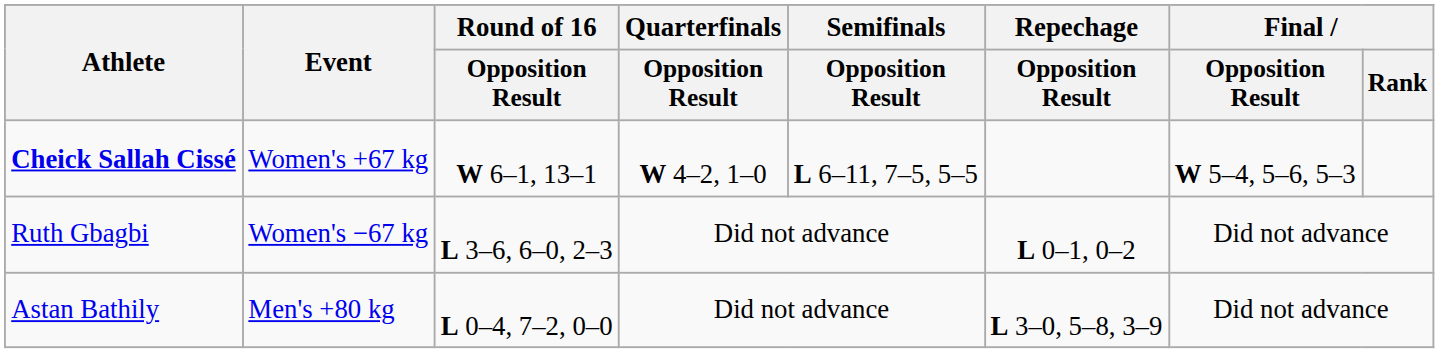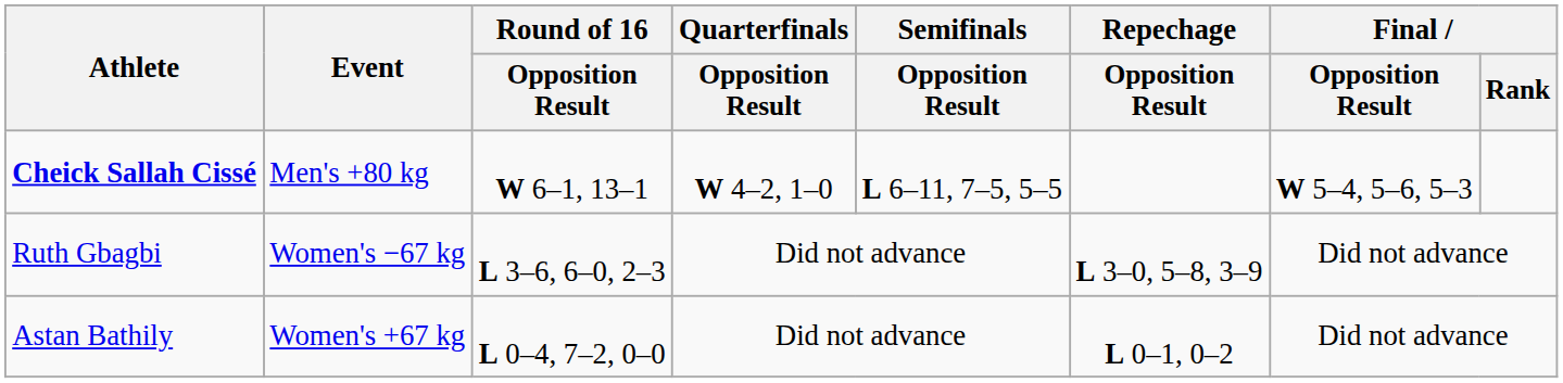 <table class=wikitable style=font-size:90%;text-align:center>
 <tr>
 <th rowspan=2>Athlete</th>
 <th rowspan=2>Event</th>
 <th>Round of 16</th>
 <th>Quarterfinals</th>
 <th>Semifinals</th>
 <th>Repechage</th>
 <th colspan=2>Final / </th>
 </tr>
 <tr style=font-size:95%>
 <th>Opposition<br>Result</th>
 <th>Opposition<br>Result</th>
 <th>Opposition<br>Result</th>
 <th>Opposition<br>Result</th>
 <th>Opposition<br>Result</th>
 <th>Rank</th>
 </tr>
 <tr>
 <td align=left><strong><a href='#'>Cheick Sallah Cissé</a></strong></td>
-<td align=left><a href='#'>Women's +67 kg</a></td>
+<td align=left><a href='#'>Men's +80 kg</a></td>
 <td><br><strong>W</strong> 6–1, 13–1</td>
 <td><br><strong>W</strong> 4–2, 1–0</td>
 <td><br><strong>L</strong> 6–11, 7–5, 5–5</td>
 <td></td>
 <td><br><strong>W</strong> 5–4, 5–6, 5–3</td>
 <td></td>
 </tr>
 <tr>
 <td align=left><a href='#'>Ruth Gbagbi</a></td>
 <td align=left><a href='#'>Women's −67 kg</a></td>
 <td><br><strong>L</strong> 3–6, 6–0, 2–3</td>
 <td colspan="2">Did not advance</td>
-<td><br><strong>L</strong> 0–1, 0–2</td>
+<td><br><strong>L</strong> 3–0, 5–8, 3–9</td>
 <td colspan="2">Did not advance</td>
 </tr>
 <tr>
 <td align=left><a href='#'>Astan Bathily</a></td>
-<td align=left><a href='#'>Men's +80 kg</a></td>
+<td align=left><a href='#'>Women's +67 kg</a></td>
 <td><br><strong>L</strong> 0–4, 7–2, 0–0</td>
 <td colspan="2">Did not advance</td>
-<td><br><strong>L</strong> 3–0, 5–8, 3–9</td>
+<td><br><strong>L</strong> 0–1, 0–2</td>
 <td colspan="2">Did not advance</td>
 </tr>
 </table>
